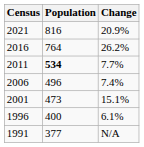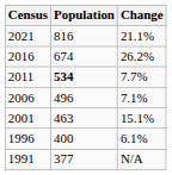 <table class="wikitable">
 <tr>
 <th>Census</th>
 <th>Population</th>
 <th>Change</th>
 </tr>
 <tr>
 <td>2021</td>
 <td>816</td>
-<td> 20.9%</td>
+<td> 21.1%</td>
 </tr>
 <tr>
 <td>2016</td>
-<td>764</td>
+<td>674</td>
 <td> 26.2%</td>
 </tr>
 <tr>
 <td>2011</td>
 <td><strong>534</strong></td>
 <td> 7.7%</td>
 </tr>
 <tr>
 <td>2006</td>
 <td>496</td>
-<td> 7.4%</td>
+<td> 7.1%</td>
 </tr>
 <tr>
 <td>2001</td>
-<td>473</td>
+<td>463</td>
 <td> 15.1%</td>
 </tr>
 <tr>
 <td>1996</td>
 <td>400</td>
 <td> 6.1%</td>
 </tr>
 <tr>
 <td>1991</td>
 <td>377</td>
 <td>N/A</td>
 </tr>
 </table>
